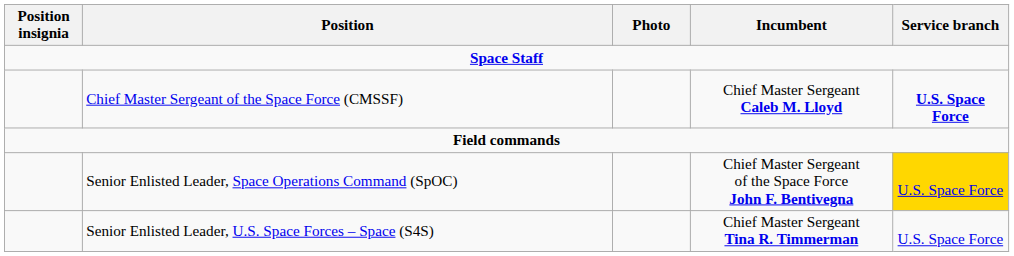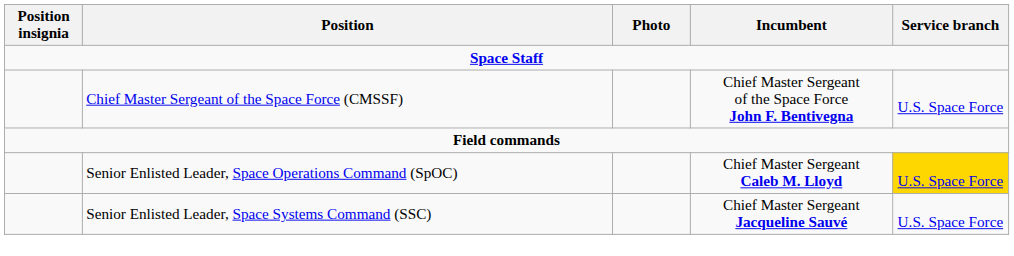 <table class="wikitable">
 <tr>
 <th width="75" style="text-align:center">Position insignia</th>
 <th width="550" style="text-align:center">Position</th>
 <th width="75" style="text-align:center">Photo</th>
 <th width="205" style="text-align:center">Incumbent</th>
 <th width="115" style="text-align:center">Service branch</th>
 </tr>
 <tr>
 <td colspan="5" style="text-align:center"><strong><a href='#'>Space Staff</a></strong></td>
 </tr>
 <tr>
 <td></td>
 <td><a href='#'>Chief Master Sergeant of the Space Force</a> (CMSSF)</td>
 <td></td>
-<td style="text-align:center">Chief Master Sergeant<br><strong><a href='#'>Caleb M. Lloyd</a></strong></td>
-<td style="text-align:center"><strong><br><a href='#'>U.S. Space Force</a></strong></td>
+<td style="text-align:center">Chief Master Sergeant<br>of the Space Force<br><strong><a href='#'>John F. Bentivegna</a></strong></td>
+<td style="text-align:center"><br><a href='#'>U.S. Space Force</a></td>
 </tr>
 <tr>
 <td colspan="5" style="text-align:center"><strong>Field commands</strong></td>
 </tr>
 <tr>
 <td></td>
 <td>Senior Enlisted Leader, <a href='#'>Space Operations Command</a> (SpOC)</td>
 <td></td>
-<td style="text-align:center">Chief Master Sergeant<br>of the Space Force<br><strong><a href='#'>John F. Bentivegna</a></strong></td>
+<td style="text-align:center">Chief Master Sergeant<br><strong><a href='#'>Caleb M. Lloyd</a></strong></td>
 <td style="background: gold; text-align:center"><br><a href='#'>U.S. Space Force</a></td>
 </tr>
 <tr>
 <td></td>
-<td>Senior Enlisted Leader, <a href='#'>U.S. Space Forces – Space</a> (S4S)</td>
+<td>Senior Enlisted Leader, <a href='#'>Space Systems Command</a> (SSC)</td>
 <td></td>
-<td style="text-align:center">Chief Master Sergeant<br><strong><a href='#'>Tina R. Timmerman</a></strong></td>
+<td style="text-align:center">Chief Master Sergeant<br><strong><a href='#'>Jacqueline Sauvé</a></strong></td>
 <td style="text-align:center"><br><a href='#'>U.S. Space Force</a></td>
 </tr>
 </table>
